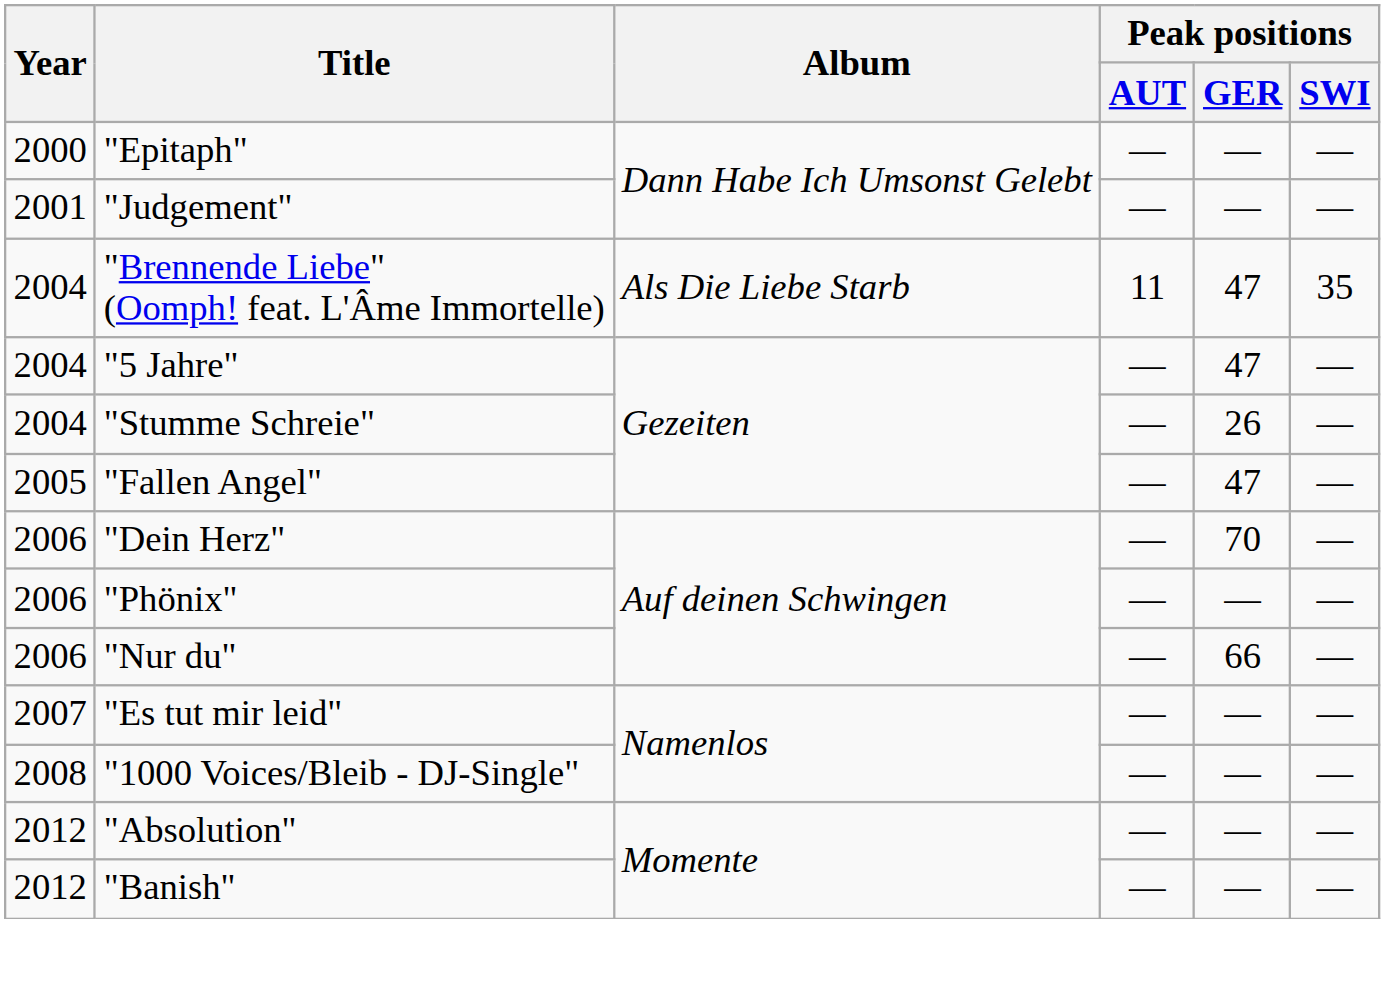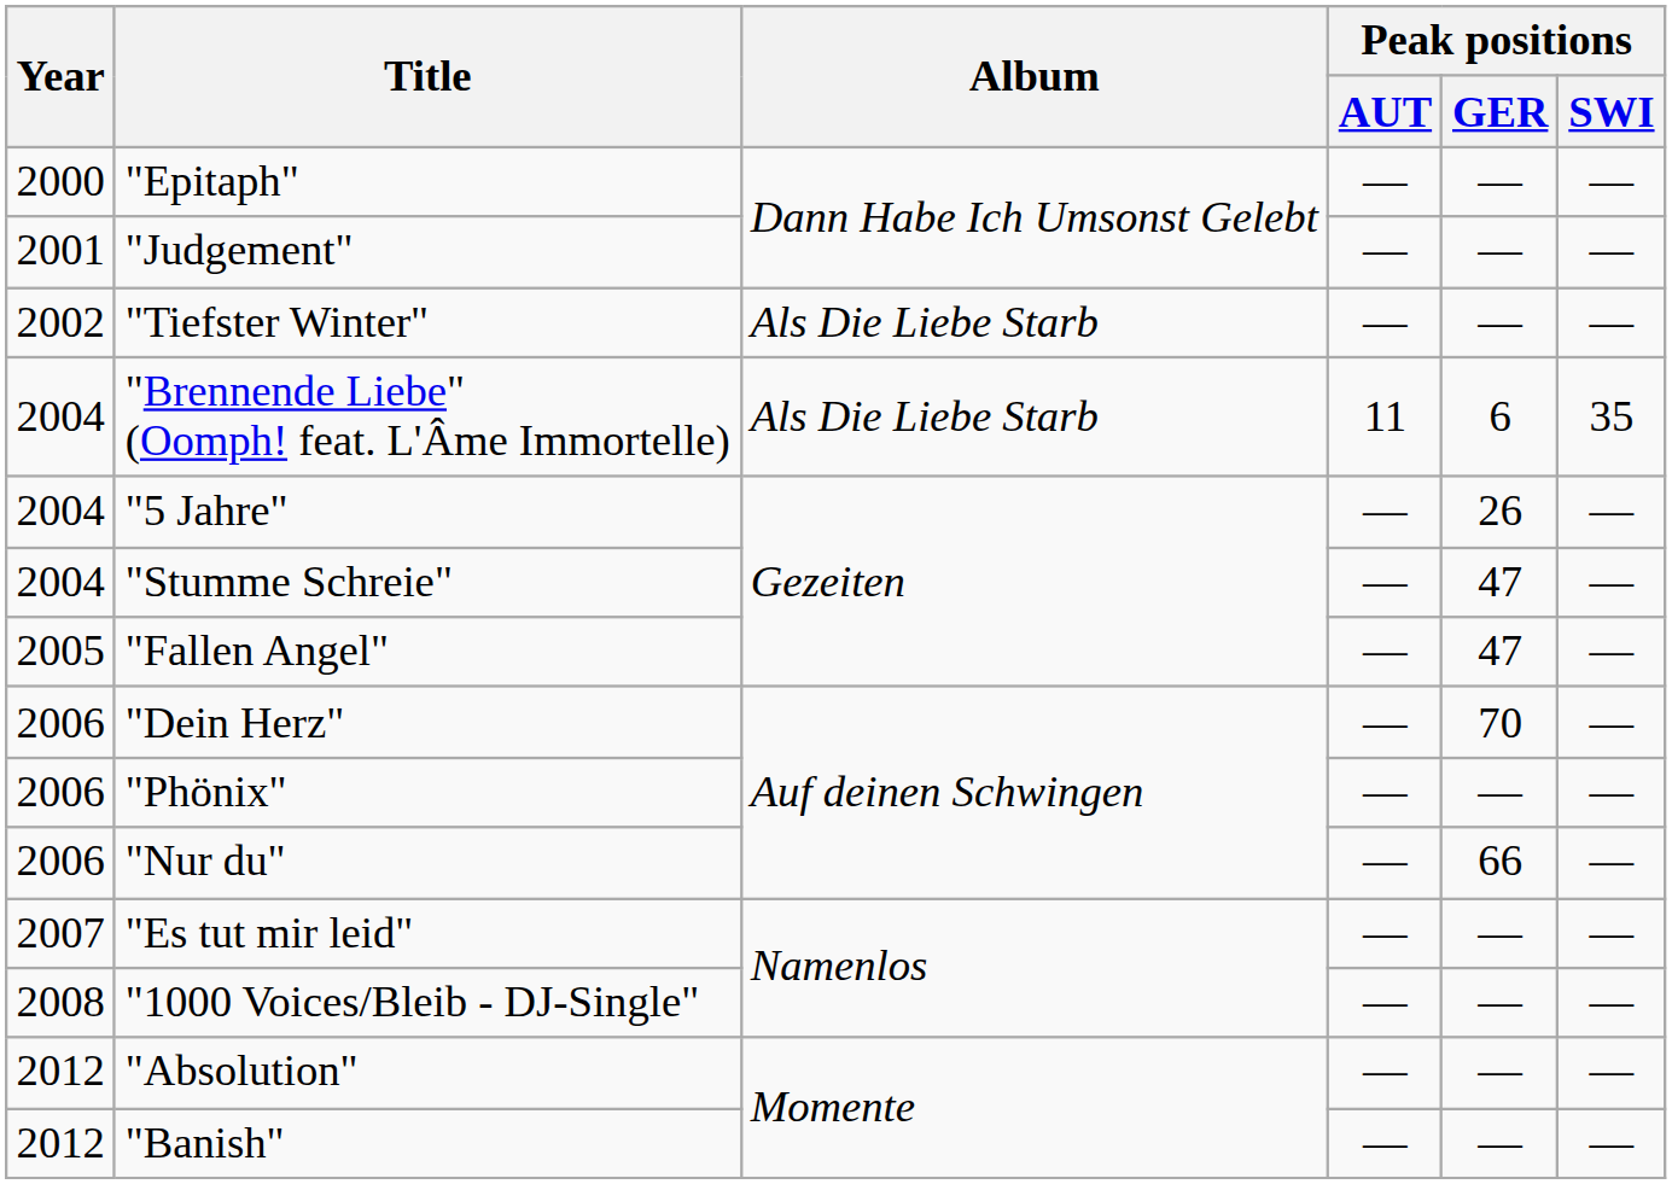 <table class="wikitable">
 <tr>
 <th rowspan="2">Year</th>
 <th rowspan="2">Title</th>
 <th rowspan="2">Album</th>
 <th colspan="3">Peak positions</th>
 </tr>
 <tr>
 <th width="30"><a href='#'>AUT</a></th>
 <th width="30"><a href='#'>GER</a></th>
 <th width="30"><a href='#'>SWI</a></th>
 </tr>
 <tr>
 <td>2000</td>
 <td>"Epitaph"</td>
 <td rowspan="2"><em>Dann Habe Ich Umsonst Gelebt</em></td>
 <td align="center">—</td>
 <td align="center">—</td>
 <td align="center">—</td>
 </tr>
 <tr>
 <td>2001</td>
 <td>"Judgement"</td>
 <td align="center">—</td>
 <td align="center">—</td>
 <td align="center">—</td>
 </tr>
 <tr>
+<td>2002</td>
+<td>"Tiefster Winter"</td>
+<td><em>Als Die Liebe Starb</em></td>
+<td align="center">—</td>
+<td align="center">—</td>
+<td align="center">—</td>
+</tr>
+<tr>
 <td>2004</td>
 <td>"<a href='#'>Brennende Liebe</a>"<br>(<a href='#'>Oomph!</a> feat. L'Âme Immortelle)</td>
 <td><em>Als Die Liebe Starb</em></td>
 <td align="center">11</td>
-<td align="center">47</td>
+<td align="center">6</td>
 <td align="center">35</td>
 </tr>
 <tr>
 <td>2004</td>
 <td>"5 Jahre"</td>
 <td rowspan="3"><em>Gezeiten</em></td>
 <td align="center">—</td>
-<td align="center">47</td>
+<td align="center">26</td>
 <td align="center">—</td>
 </tr>
 <tr>
 <td>2004</td>
 <td>"Stumme Schreie"</td>
 <td align="center">—</td>
-<td align="center">26</td>
+<td align="center">47</td>
 <td align="center">—</td>
 </tr>
 <tr>
 <td>2005</td>
 <td>"Fallen Angel"</td>
 <td align="center">—</td>
 <td align="center">47</td>
 <td align="center">—</td>
 </tr>
 <tr>
 <td>2006</td>
 <td>"Dein Herz"</td>
 <td rowspan="3"><em>Auf deinen Schwingen</em></td>
 <td align="center">—</td>
 <td align="center">70</td>
 <td align="center">—</td>
 </tr>
 <tr>
 <td>2006</td>
 <td>"Phönix"</td>
 <td align="center">—</td>
 <td align="center">—</td>
 <td align="center">—</td>
 </tr>
 <tr>
 <td>2006</td>
 <td>"Nur du"</td>
 <td align="center">—</td>
 <td align="center">66</td>
 <td align="center">—</td>
 </tr>
 <tr>
 <td>2007</td>
 <td>"Es tut mir leid"</td>
 <td rowspan="2"><em>Namenlos</em></td>
 <td align="center">—</td>
 <td align="center">—</td>
 <td align="center">—</td>
 </tr>
 <tr>
 <td>2008</td>
 <td>"1000 Voices/Bleib - DJ-Single"</td>
 <td align="center">—</td>
 <td align="center">—</td>
 <td align="center">—</td>
 </tr>
 <tr>
 <td>2012</td>
 <td>"Absolution"</td>
 <td rowspan="2"><em>Momente</em></td>
 <td align="center">—</td>
 <td align="center">—</td>
 <td align="center">—</td>
 </tr>
 <tr>
 <td>2012</td>
 <td>"Banish"</td>
 <td align="center">—</td>
 <td align="center">—</td>
 <td align="center">—</td>
 </tr>
 </table>
